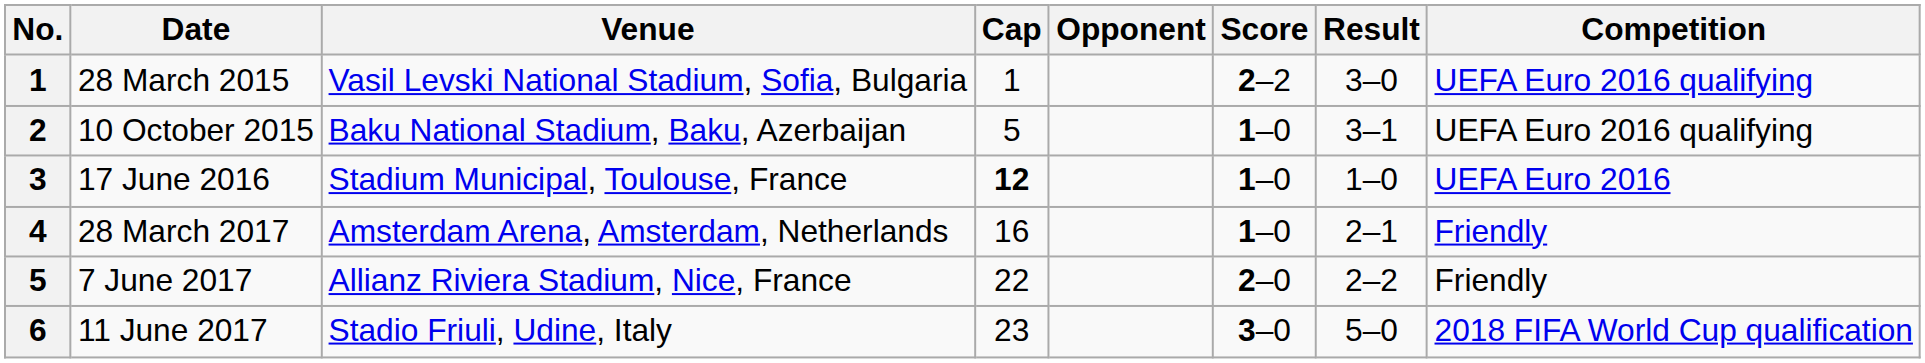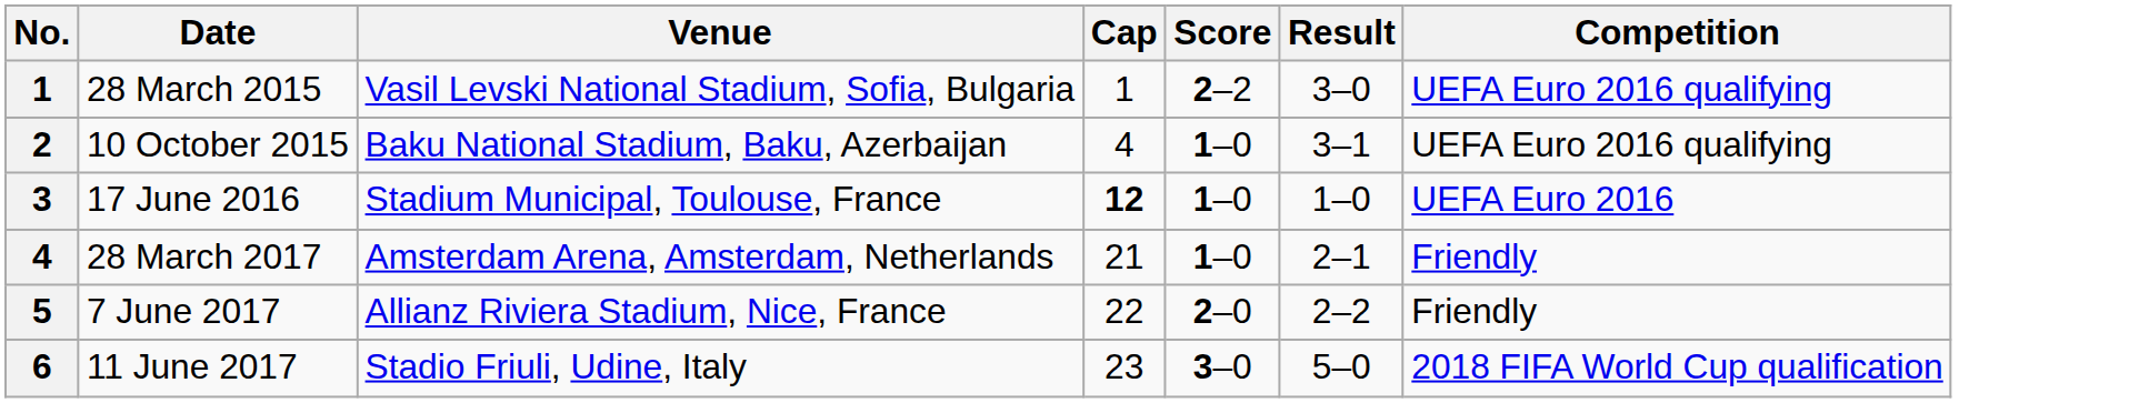 <table class="wikitable sortable plainrowheaders">
 <tr>
 <th scope=col>No.</th>
 <th scope=col data-sort-type=date>Date</th>
 <th scope=col>Venue</th>
 <th scope=col>Cap</th>
-<th scope=col>Opponent</th>
 <th scope=col>Score</th>
 <th scope=col>Result</th>
 <th scope=col>Competition</th>
 </tr>
 <tr>
 <th scope=row>1</th>
 <td>28 March 2015</td>
 <td><a href='#'>Vasil Levski National Stadium</a>, <a href='#'>Sofia</a>, Bulgaria</td>
 <td align=center>1</td>
-<td></td>
 <td align=center><strong>2</strong>–2</td>
 <td align=center>3–0</td>
 <td><a href='#'>UEFA Euro 2016 qualifying</a></td>
 </tr>
 <tr>
 <th scope=row>2</th>
 <td>10 October 2015</td>
 <td><a href='#'>Baku National Stadium</a>, <a href='#'>Baku</a>, Azerbaijan</td>
-<td align=center>5</td>
-<td></td>
+<td align=center>4</td>
 <td align=center><strong>1</strong>–0</td>
 <td align=center>3–1</td>
 <td>UEFA Euro 2016 qualifying</td>
 </tr>
 <tr>
 <th scope=row>3</th>
 <td>17 June 2016</td>
 <td><a href='#'>Stadium Municipal</a>, <a href='#'>Toulouse</a>, France</td>
 <td align=center><strong>12</strong></td>
-<td></td>
 <td align=center><strong>1</strong>–0</td>
 <td align=center>1–0</td>
 <td><a href='#'>UEFA Euro 2016</a></td>
 </tr>
 <tr>
 <th scope=row>4</th>
 <td>28 March 2017</td>
 <td><a href='#'>Amsterdam Arena</a>, <a href='#'>Amsterdam</a>, Netherlands</td>
-<td align=center>16</td>
-<td></td>
+<td align=center>21</td>
 <td align=center><strong>1</strong>–0</td>
 <td align=center>2–1</td>
 <td><a href='#'>Friendly</a></td>
 </tr>
 <tr>
 <th scope=row>5</th>
 <td>7 June 2017</td>
 <td><a href='#'>Allianz Riviera Stadium</a>, <a href='#'>Nice</a>, France</td>
 <td align=center>22</td>
-<td></td>
 <td align=center><strong>2</strong>–0</td>
 <td align=center>2–2</td>
 <td>Friendly</td>
 </tr>
 <tr>
 <th scope=row>6</th>
 <td>11 June 2017</td>
 <td><a href='#'>Stadio Friuli</a>, <a href='#'>Udine</a>, Italy</td>
 <td align=center>23</td>
-<td></td>
 <td align=center><strong>3</strong>–0</td>
 <td align=center>5–0</td>
 <td><a href='#'>2018 FIFA World Cup qualification</a></td>
 </tr>
 </table>
